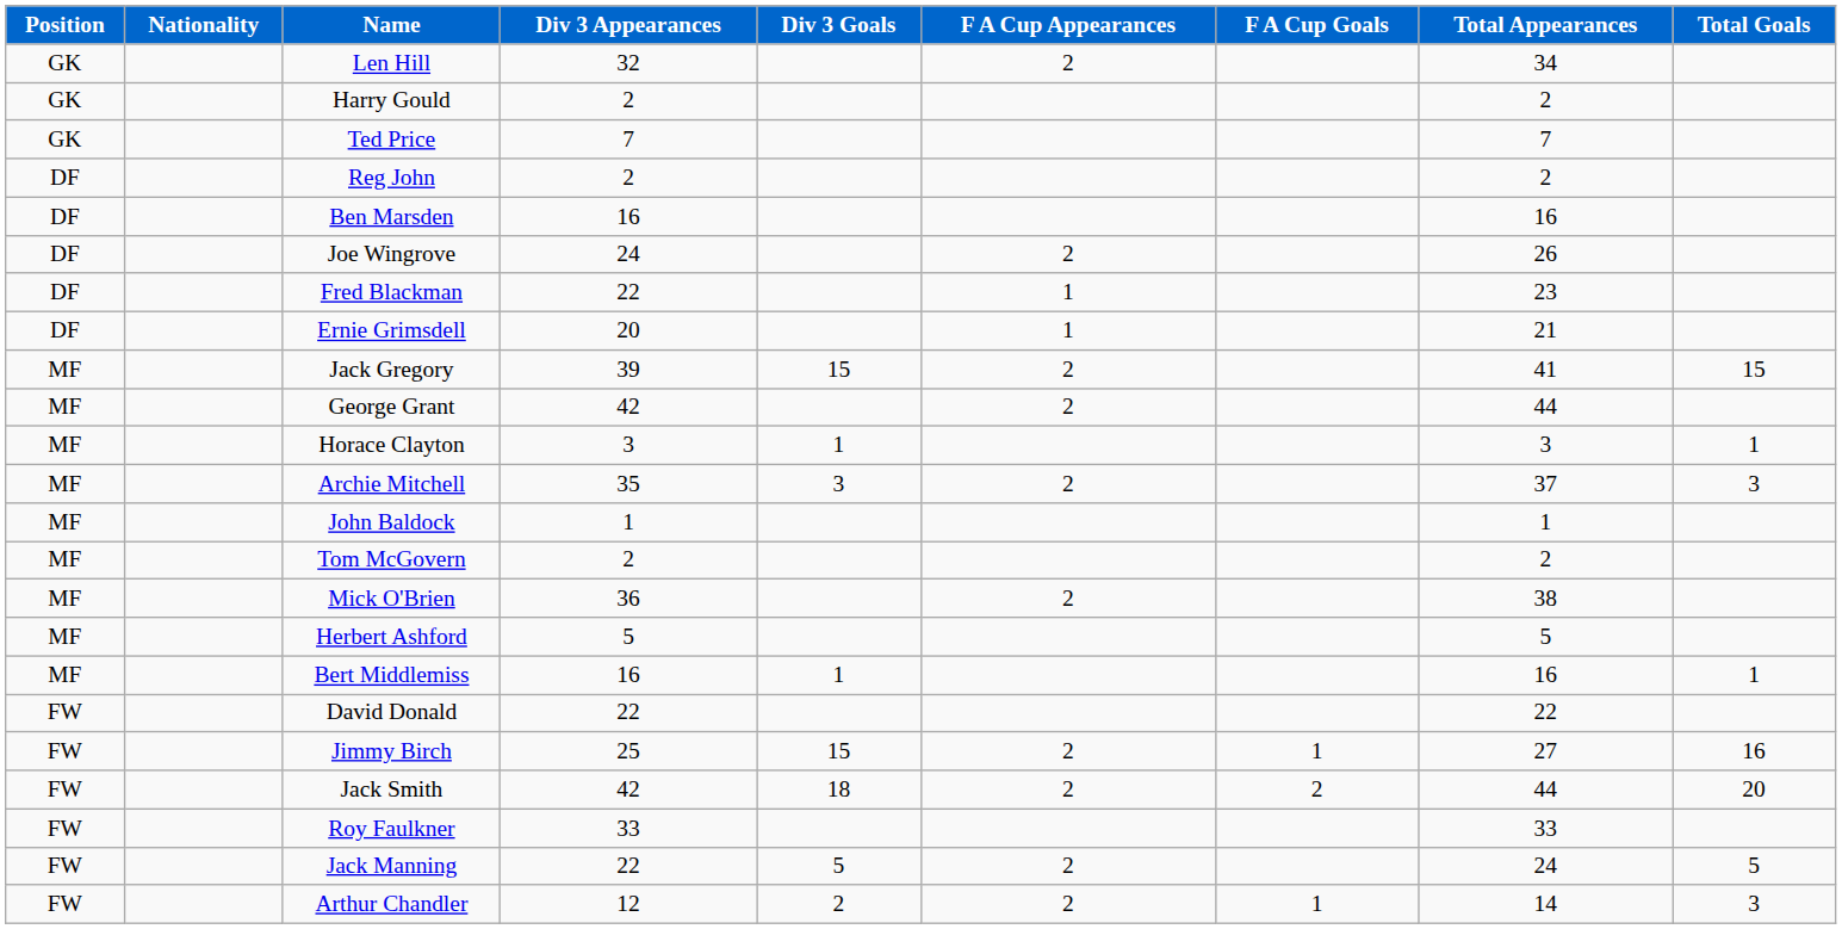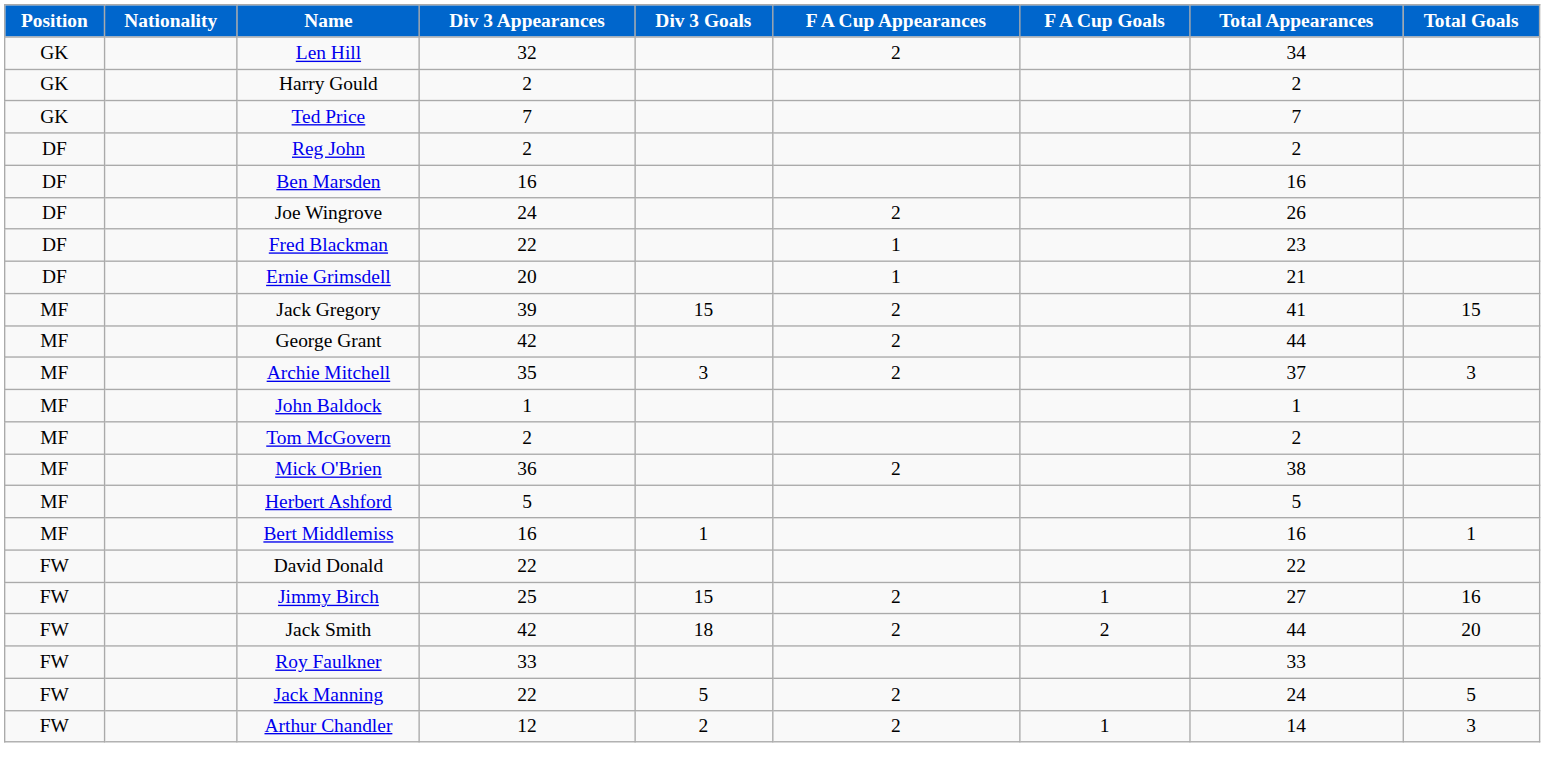 <table class="wikitable" style="text-align:center; font-size:90%; width:90%;">
 <tr>
 <th style="background:#0066CC; color:#FFFFFF; text-align:center;">Position</th>
 <th style="background:#0066CC; color:#FFFFFF; text-align:center;">Nationality</th>
 <th style="background:#0066CC; color:#FFFFFF; text-align:center;"><strong>Name</strong></th>
 <th style="background:#0066CC; color:#FFFFFF; text-align:center;">Div 3  Appearances</th>
 <th style="background:#0066CC; color:#FFFFFF; text-align:center;">Div 3  Goals</th>
 <th style="background:#0066CC; color:#FFFFFF; text-align:center;">F A Cup Appearances</th>
 <th style="background:#0066CC; color:#FFFFFF; text-align:center;">F A Cup Goals</th>
 <th style="background:#0066CC; color:#FFFFFF; text-align:center;">Total Appearances</th>
 <th style="background:#0066CC; color:#FFFFFF; text-align:center;">Total Goals</th>
 </tr>
 <tr>
 <td>GK</td>
 <td></td>
 <td><a href='#'>Len Hill</a></td>
 <td>32</td>
 <td></td>
 <td>2</td>
 <td></td>
 <td>34</td>
 <td></td>
 </tr>
 <tr>
 <td>GK</td>
 <td></td>
 <td>Harry Gould</td>
 <td>2</td>
 <td></td>
 <td></td>
 <td></td>
 <td>2</td>
 <td></td>
 </tr>
 <tr>
 <td>GK</td>
 <td></td>
 <td><a href='#'>Ted Price</a></td>
 <td>7</td>
 <td></td>
 <td></td>
 <td></td>
 <td>7</td>
 <td></td>
 </tr>
 <tr>
 <td>DF</td>
 <td></td>
 <td><a href='#'>Reg John</a></td>
 <td>2</td>
 <td></td>
 <td></td>
 <td></td>
 <td>2</td>
 <td></td>
 </tr>
 <tr>
 <td>DF</td>
 <td></td>
 <td><a href='#'>Ben Marsden</a></td>
 <td>16</td>
 <td></td>
 <td></td>
 <td></td>
 <td>16</td>
 <td></td>
 </tr>
 <tr>
 <td>DF</td>
 <td></td>
 <td>Joe Wingrove</td>
 <td>24</td>
 <td></td>
 <td>2</td>
 <td></td>
 <td>26</td>
 <td></td>
 </tr>
 <tr>
 <td>DF</td>
 <td></td>
 <td><a href='#'>Fred Blackman</a></td>
 <td>22</td>
 <td></td>
 <td>1</td>
 <td></td>
 <td>23</td>
 <td></td>
 </tr>
 <tr>
 <td>DF</td>
 <td></td>
 <td><a href='#'>Ernie Grimsdell</a></td>
 <td>20</td>
 <td></td>
 <td>1</td>
 <td></td>
 <td>21</td>
 <td></td>
 </tr>
 <tr>
 <td>MF</td>
 <td></td>
 <td>Jack Gregory</td>
 <td>39</td>
 <td>15</td>
 <td>2</td>
 <td></td>
 <td>41</td>
 <td>15</td>
 </tr>
 <tr>
 <td>MF</td>
 <td></td>
 <td>George Grant</td>
 <td>42</td>
 <td></td>
 <td>2</td>
 <td></td>
 <td>44</td>
 <td></td>
-</tr>
-<tr>
-<td>MF</td>
-<td></td>
-<td>Horace Clayton</td>
-<td>3</td>
-<td>1</td>
-<td></td>
-<td></td>
-<td>3</td>
-<td>1</td>
 </tr>
 <tr>
 <td>MF</td>
 <td></td>
 <td><a href='#'>Archie Mitchell</a></td>
 <td>35</td>
 <td>3</td>
 <td>2</td>
 <td></td>
 <td>37</td>
 <td>3</td>
 </tr>
 <tr>
 <td>MF</td>
 <td></td>
 <td><a href='#'>John Baldock</a></td>
 <td>1</td>
 <td></td>
 <td></td>
 <td></td>
 <td>1</td>
 <td></td>
 </tr>
 <tr>
 <td>MF</td>
 <td></td>
 <td><a href='#'>Tom McGovern</a></td>
 <td>2</td>
 <td></td>
 <td></td>
 <td></td>
 <td>2</td>
 <td></td>
 </tr>
 <tr>
 <td>MF</td>
 <td></td>
 <td><a href='#'>Mick O'Brien</a></td>
 <td>36</td>
 <td></td>
 <td>2</td>
 <td></td>
 <td>38</td>
 <td></td>
 </tr>
 <tr>
 <td>MF</td>
 <td></td>
 <td><a href='#'>Herbert Ashford</a></td>
 <td>5</td>
 <td></td>
 <td></td>
 <td></td>
 <td>5</td>
 <td></td>
 </tr>
 <tr>
 <td>MF</td>
 <td></td>
 <td><a href='#'>Bert Middlemiss</a></td>
 <td>16</td>
 <td>1</td>
 <td></td>
 <td></td>
 <td>16</td>
 <td>1</td>
 </tr>
 <tr>
 <td>FW</td>
 <td></td>
 <td>David Donald</td>
 <td>22</td>
 <td></td>
 <td></td>
 <td></td>
 <td>22</td>
 <td></td>
 </tr>
 <tr>
 <td>FW</td>
 <td></td>
 <td><a href='#'>Jimmy Birch</a></td>
 <td>25</td>
 <td>15</td>
 <td>2</td>
 <td>1</td>
 <td>27</td>
 <td>16</td>
 </tr>
 <tr>
 <td>FW</td>
 <td></td>
 <td>Jack Smith</td>
 <td>42</td>
 <td>18</td>
 <td>2</td>
 <td>2</td>
 <td>44</td>
 <td>20</td>
 </tr>
 <tr>
 <td>FW</td>
 <td></td>
 <td><a href='#'>Roy Faulkner</a></td>
 <td>33</td>
 <td></td>
 <td></td>
 <td></td>
 <td>33</td>
 <td></td>
 </tr>
 <tr>
 <td>FW</td>
 <td></td>
 <td><a href='#'>Jack Manning</a></td>
 <td>22</td>
 <td>5</td>
 <td>2</td>
 <td></td>
 <td>24</td>
 <td>5</td>
 </tr>
 <tr>
 <td>FW</td>
 <td></td>
 <td><a href='#'>Arthur Chandler</a></td>
 <td>12</td>
 <td>2</td>
 <td>2</td>
 <td>1</td>
 <td>14</td>
 <td>3</td>
 </tr>
 </table>
